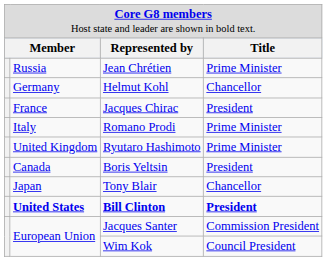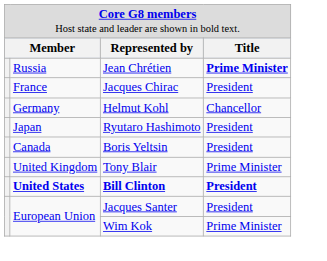 <table class="wikitable">
 <tr>
 <td colspan="4" style="text-align: center; background:Gainsboro"><strong><a href='#'>Core G8 members</a></strong><br><small>Host state and leader are shown in bold text.</small></td>
 </tr>
 <tr style="background:LightSteelBlue; text-align:center;">
 <th colspan=2>Member</th>
 <th>Represented by</th>
 <th>Title</th>
 </tr>
 <tr>
 <th></th>
 <td><a href='#'>Russia</a></td>
 <td><a href='#'>Jean Chrétien</a></td>
-<td><a href='#'>Prime Minister</a></td>
+<td><strong><a href='#'>Prime Minister</a></strong></td>
+</tr>
+<tr>
+<th></th>
+<td><a href='#'>France</a></td>
+<td><a href='#'>Jacques Chirac</a></td>
+<td><a href='#'>President</a></td>
 </tr>
 <tr>
 <th></th>
 <td><a href='#'>Germany</a></td>
 <td><a href='#'>Helmut Kohl</a></td>
 <td><a href='#'>Chancellor</a></td>
 </tr>
 <tr>
 <th></th>
-<td><a href='#'>France</a></td>
-<td><a href='#'>Jacques Chirac</a></td>
+<td><a href='#'>Japan</a></td>
+<td><a href='#'>Ryutaro Hashimoto</a></td>
 <td><a href='#'>President</a></td>
-</tr>
-<tr>
-<th></th>
-<td><a href='#'>Italy</a></td>
-<td><a href='#'>Romano Prodi</a></td>
-<td><a href='#'>Prime Minister</a></td>
-</tr>
-<tr>
-<th></th>
-<td><a href='#'>United Kingdom</a></td>
-<td><a href='#'>Ryutaro Hashimoto</a></td>
-<td><a href='#'>Prime Minister</a></td>
 </tr>
 <tr>
 <th></th>
 <td><a href='#'>Canada</a></td>
 <td><a href='#'>Boris Yeltsin</a></td>
 <td><a href='#'>President</a></td>
 </tr>
 <tr>
 <th></th>
-<td><a href='#'>Japan</a></td>
+<td><a href='#'>United Kingdom</a></td>
 <td><a href='#'>Tony Blair</a></td>
-<td><a href='#'>Chancellor</a></td>
+<td><a href='#'>Prime Minister</a></td>
 </tr>
 <tr>
 <th></th>
 <td><strong><a href='#'>United States</a></strong></td>
 <td><strong><a href='#'>Bill Clinton</a></strong></td>
 <td><strong><a href='#'>President</a></strong></td>
 </tr>
 <tr>
 <th rowspan="2"></th>
 <td rowspan="2"><a href='#'>European Union</a></td>
 <td><a href='#'>Jacques Santer</a></td>
-<td><a href='#'>Commission President</a></td>
+<td><a href='#'>President</a></td>
 </tr>
 <tr>
 <td><a href='#'>Wim Kok</a></td>
-<td><a href='#'>Council President</a></td>
+<td><a href='#'>Prime Minister</a></td>
 </tr>
 </table>
